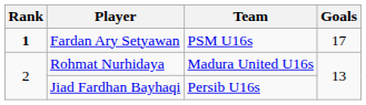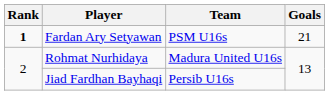 <table class="wikitable" style="text-align:center">
 <tr>
 <th>Rank</th>
 <th>Player</th>
 <th>Team</th>
 <th>Goals</th>
 </tr>
 <tr>
 <td><strong>1</strong></td>
 <td align="left"> <a href='#'>Fardan Ary Setyawan</a></td>
 <td align="left"><a href='#'>PSM U16s</a></td>
-<td>17</td>
+<td>21</td>
 </tr>
 <tr>
 <td rowspan="2">2</td>
 <td align="left"> <a href='#'>Rohmat Nurhidaya</a></td>
 <td align="left"><a href='#'>Madura United U16s</a></td>
 <td rowspan="2">13</td>
 </tr>
 <tr>
 <td align="left"> <a href='#'>Jiad Fardhan Bayhaqi</a></td>
 <td align="left"><a href='#'>Persib U16s</a></td>
 </tr>
 </table>
